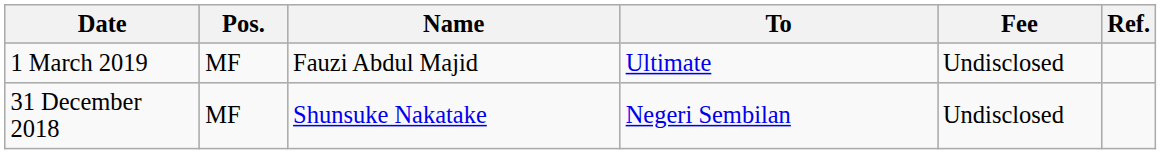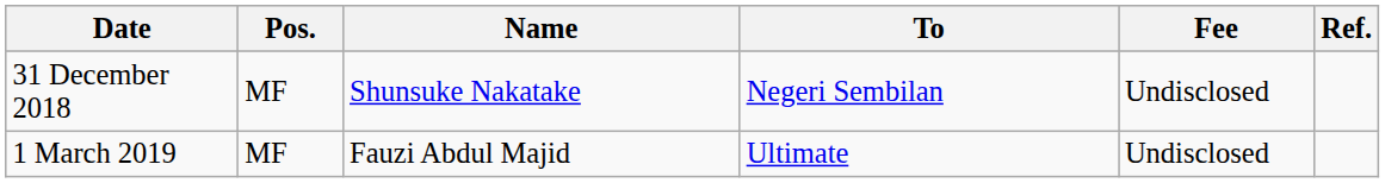 <table class="wikitable">
 <tr>
 <th style="width:120px">Date</th>
 <th style="width:50px">Pos.</th>
 <th style="width:210px">Name</th>
 <th style="width:200px">To</th>
 <th style="width:100px">Fee</th>
 <th style="width:20px">Ref.</th>
 </tr>
 <tr>
+<td>31 December 2018</td>
+<td>MF</td>
+<td> <a href='#'>Shunsuke Nakatake</a></td>
+<td> <a href='#'>Negeri Sembilan</a></td>
+<td>Undisclosed</td>
+<td></td>
+</tr>
+<tr>
 <td>1 March 2019</td>
 <td>MF</td>
 <td> Fauzi Abdul Majid</td>
 <td> <a href='#'>Ultimate</a></td>
 <td>Undisclosed</td>
 <td></td>
 </tr>
-<tr>
-<td>31 December 2018</td>
-<td>MF</td>
-<td> <a href='#'>Shunsuke Nakatake</a></td>
-<td> <a href='#'>Negeri Sembilan</a></td>
-<td>Undisclosed</td>
-<td></td>
-</tr>
 </table>
